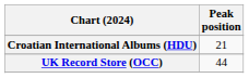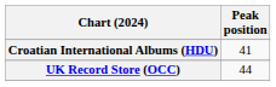 <table class="wikitable sortable plainrowheaders" style="text-align:center">
 <tr>
 <th scope="col">Chart (2024)</th>
 <th scope="col">Peak<br>position</th>
 </tr>
 <tr>
 </tr>
 <tr>
 </tr>
 <tr>
 </tr>
 <tr>
 <th scope="row">Croatian International Albums (<a href='#'>HDU</a>)</th>
-<td>21</td>
+<td>41</td>
 </tr>
 <tr>
 </tr>
 <tr>
 </tr>
 <tr>
 </tr>
 <tr>
 </tr>
 <tr>
 </tr>
 <tr>
 </tr>
 <tr>
 </tr>
 <tr>
 </tr>
 <tr>
 <th scope="row"><a href='#'>UK Record Store</a> (<a href='#'>OCC</a>)</th>
 <td>44</td>
 </tr>
 <tr>
 </tr>
 <tr>
 </tr>
 <tr>
 </tr>
 </table>
